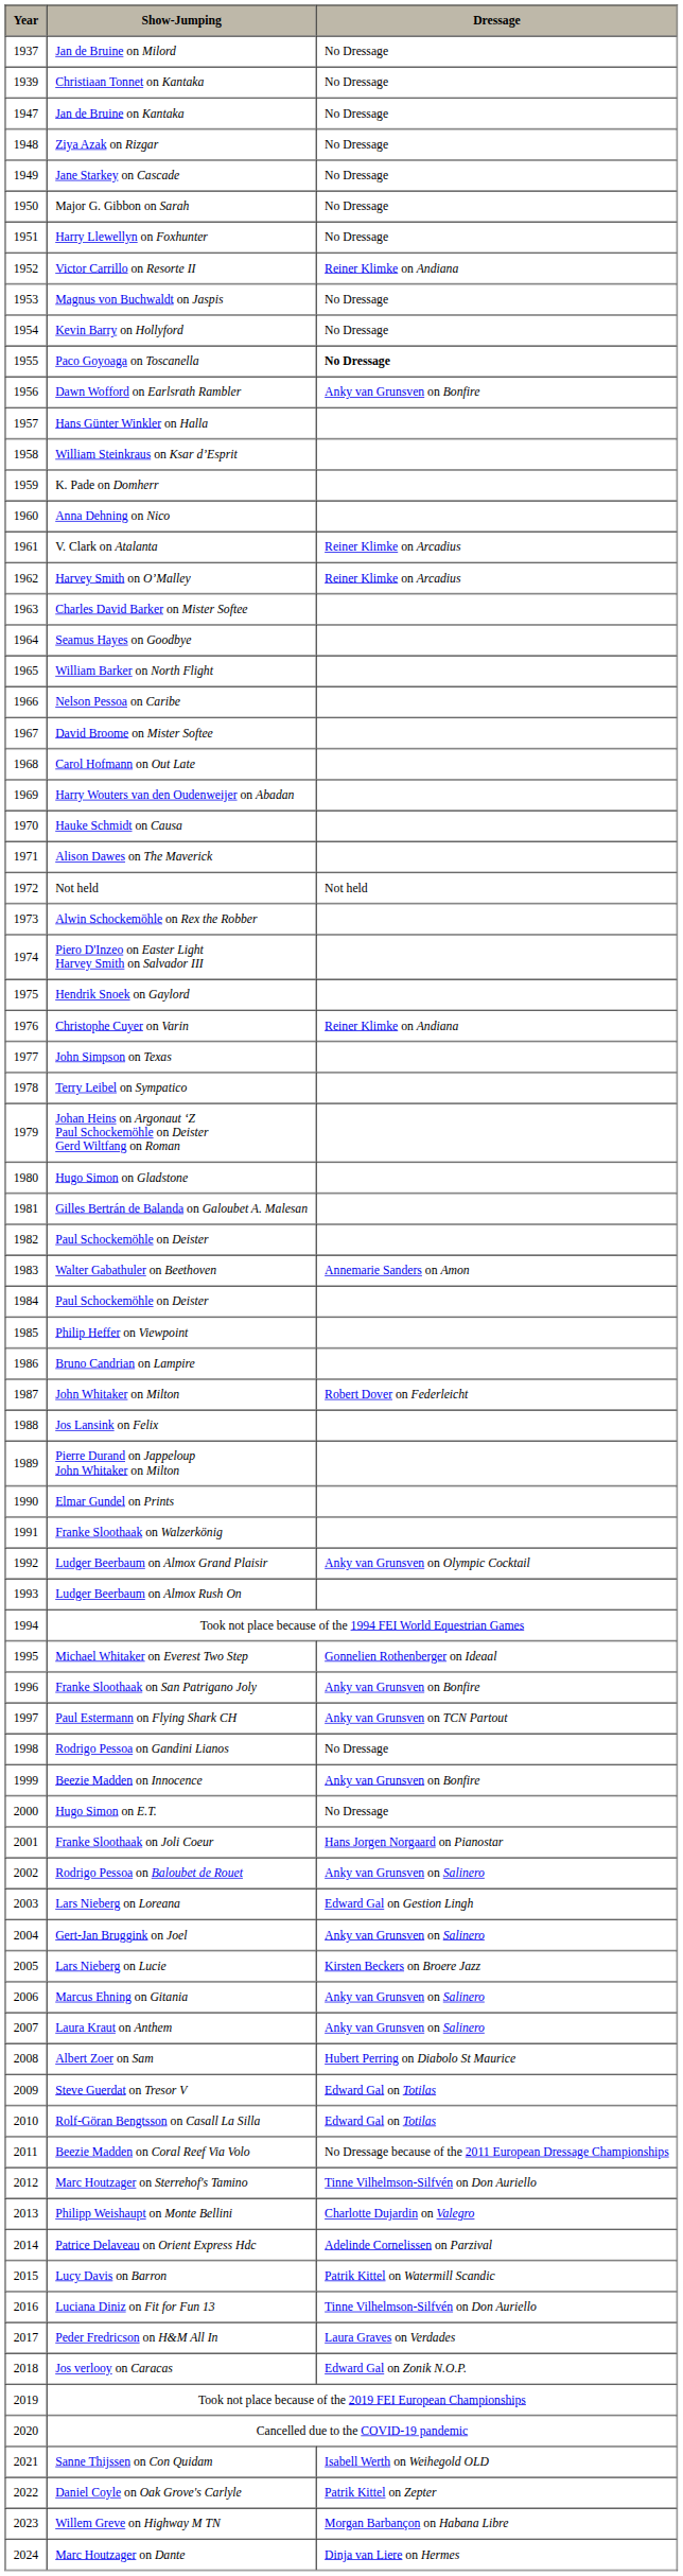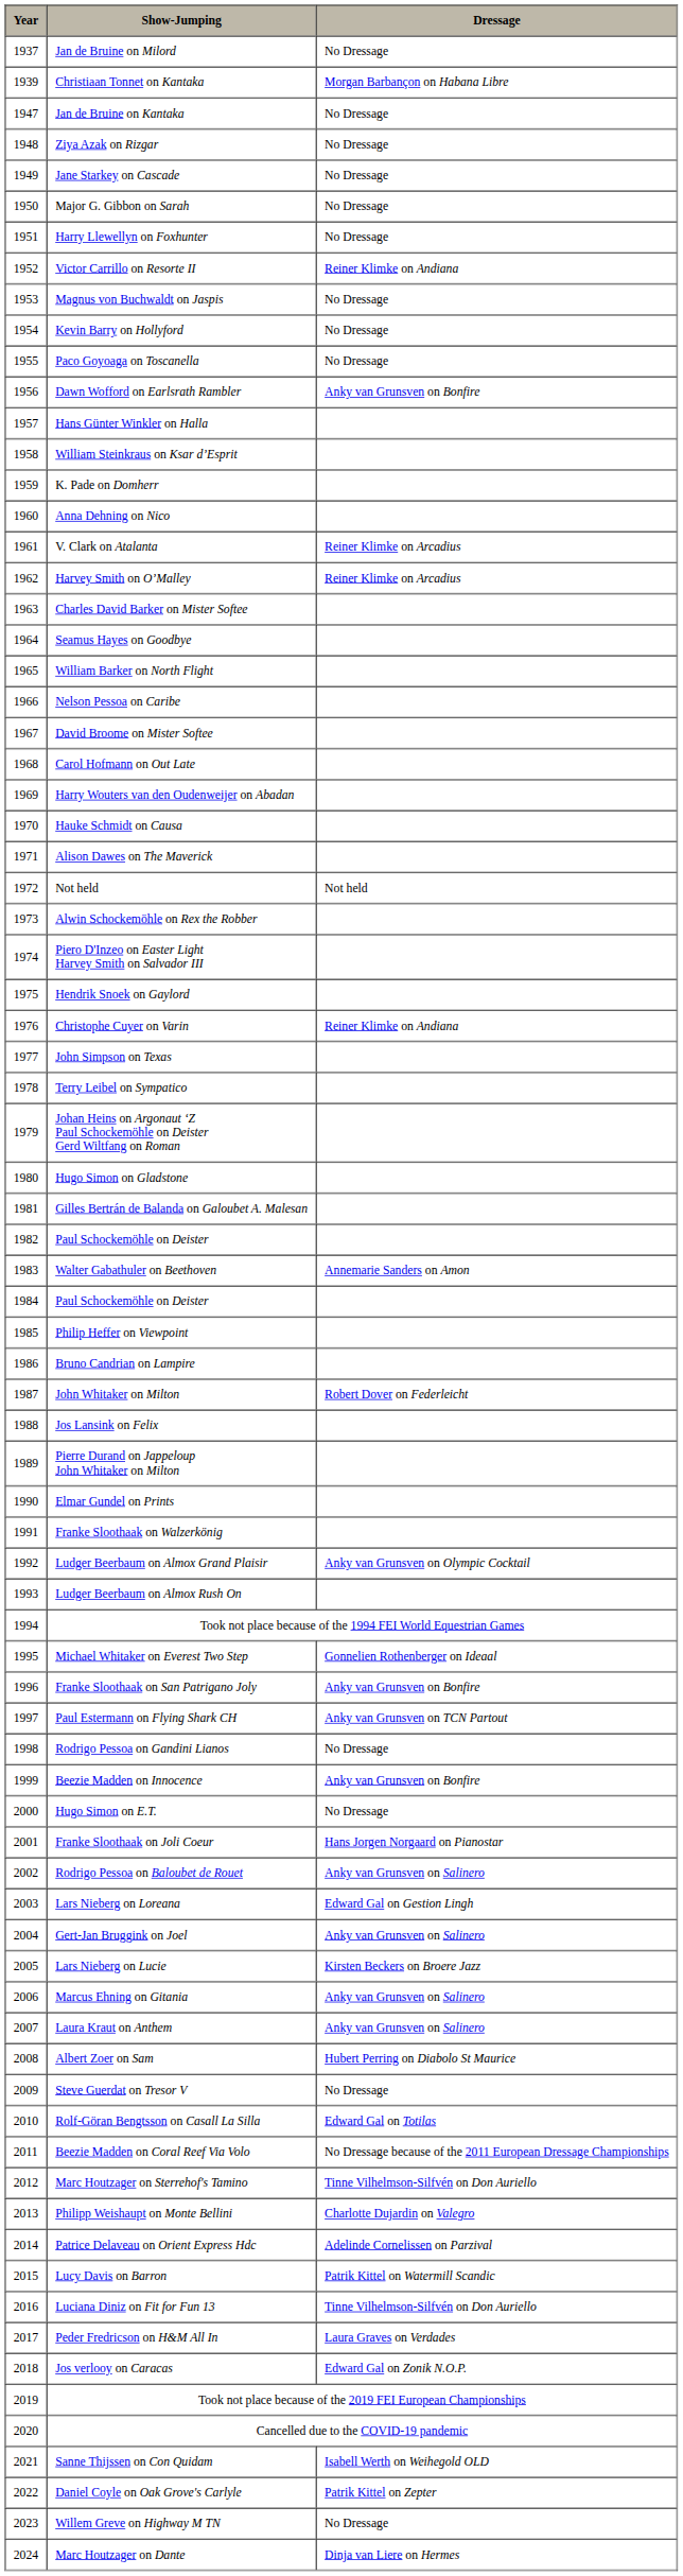 <table border="1" cellpadding="10" cellspacing="0">
 <tr>
 <th style="background:#beb8a9;">Year</th>
 <th style="background:#beb8a9;">Show-Jumping</th>
 <th style="background:#beb8a9;">Dressage</th>
 </tr>
 <tr ---- bgcolor=#FFFFFF>
 <td>1937</td>
 <td> <a href='#'>Jan de Bruine</a> on <em>Milord</em></td>
 <td>No Dressage</td>
 </tr>
 <tr ---- bgcolor=#FFFFFF>
 <td>1939</td>
 <td> <a href='#'>Christiaan Tonnet</a> on <em>Kantaka</em></td>
-<td>No Dressage</td>
+<td> <a href='#'>Morgan Barbançon</a> on <em>Habana Libre</em></td>
 </tr>
 <tr ---- bgcolor=#FFFFFF>
 <td>1947</td>
 <td> <a href='#'>Jan de Bruine</a> on <em>Kantaka</em></td>
 <td>No Dressage</td>
 </tr>
 <tr ---- bgcolor=#FFFFFF>
 <td>1948</td>
 <td> <a href='#'>Ziya Azak</a> on <em>Rizgar</em></td>
 <td>No Dressage</td>
 </tr>
 <tr ---- bgcolor=#FFFFFF>
 <td>1949</td>
 <td> <a href='#'>Jane Starkey</a> on <em>Cascade</em></td>
 <td>No Dressage</td>
 </tr>
 <tr ---- bgcolor=#FFFFFF>
 <td>1950</td>
 <td> Major G. Gibbon on <em>Sarah</em></td>
 <td>No Dressage</td>
 </tr>
 <tr ---- bgcolor=#FFFFFF>
 <td>1951</td>
 <td> <a href='#'>Harry Llewellyn</a> on <em>Foxhunter</em></td>
 <td>No Dressage</td>
 </tr>
 <tr ---- bgcolor=#FFFFFF>
 <td>1952</td>
 <td> <a href='#'>Victor Carrillo</a> on <em>Resorte II</em></td>
 <td> <a href='#'>Reiner Klimke</a> on <em>Andiana</em></td>
 </tr>
 <tr ---- bgcolor=#FFFFFF>
 <td>1953</td>
 <td> <a href='#'>Magnus von Buchwaldt</a> on <em>Jaspis</em></td>
 <td>No Dressage</td>
 </tr>
 <tr ---- bgcolor=#FFFFFF>
 <td>1954</td>
 <td> <a href='#'>Kevin Barry</a> on <em>Hollyford</em></td>
 <td>No Dressage</td>
 </tr>
 <tr ---- bgcolor=#FFFFFF>
 <td>1955</td>
 <td> <a href='#'>Paco Goyoaga</a> on <em>Toscanella</em></td>
-<td><strong>No Dressage</strong></td>
+<td>No Dressage</td>
 </tr>
 <tr ---- bgcolor=#FFFFFF>
 <td>1956</td>
 <td> <a href='#'>Dawn Wofford</a> on <em>Earlsrath Rambler</em></td>
 <td> <a href='#'>Anky van Grunsven</a> on <em>Bonfire</em></td>
 </tr>
 <tr ---- bgcolor=#FFFFFF>
 <td>1957</td>
 <td> <a href='#'>Hans Günter Winkler</a> on <em>Halla</em></td>
 <td></td>
 </tr>
 <tr ---- bgcolor=#FFFFFF>
 <td>1958</td>
 <td> <a href='#'>William Steinkraus</a> on <em>Ksar d’Esprit</em></td>
 <td></td>
 </tr>
 <tr ---- bgcolor=#FFFFFF>
 <td>1959</td>
 <td> K. Pade on <em>Domherr</em></td>
 <td></td>
 </tr>
 <tr ---- bgcolor=#FFFFFF>
 <td>1960</td>
 <td> <a href='#'>Anna Dehning</a> on <em>Nico</em></td>
 <td></td>
 </tr>
 <tr ---- bgcolor=#FFFFFF>
 <td>1961</td>
 <td> V. Clark on <em>Atalanta</em></td>
 <td> <a href='#'>Reiner Klimke</a> on <em>Arcadius</em></td>
 </tr>
 <tr ---- bgcolor=#FFFFFF>
 <td>1962</td>
 <td> <a href='#'>Harvey Smith</a> on <em>O’Malley</em></td>
 <td> <a href='#'>Reiner Klimke</a> on <em>Arcadius</em></td>
 </tr>
 <tr ---- bgcolor=#FFFFFF>
 <td>1963</td>
 <td> <a href='#'>Charles David Barker</a> on <em>Mister Softee</em></td>
 <td></td>
 </tr>
 <tr ---- bgcolor=#FFFFFF>
 <td>1964</td>
 <td> <a href='#'>Seamus Hayes</a> on <em>Goodbye</em></td>
 <td></td>
 </tr>
 <tr ---- bgcolor=#FFFFFF>
 <td>1965</td>
 <td> <a href='#'>William Barker</a> on <em>North Flight</em></td>
 <td></td>
 </tr>
 <tr ---- bgcolor=#FFFFFF>
 <td>1966</td>
 <td> <a href='#'>Nelson Pessoa</a> on <em>Caribe</em></td>
 <td></td>
 </tr>
 <tr ---- bgcolor=#FFFFFF>
 <td>1967</td>
 <td> <a href='#'>David Broome</a> on <em>Mister Softee</em></td>
 <td></td>
 </tr>
 <tr ---- bgcolor=#FFFFFF>
 <td>1968</td>
 <td> <a href='#'>Carol Hofmann</a> on <em>Out Late</em></td>
 <td></td>
 </tr>
 <tr ---- bgcolor=#FFFFFF>
 <td>1969</td>
 <td> <a href='#'>Harry Wouters van den Oudenweijer</a> on <em>Abadan</em></td>
 <td></td>
 </tr>
 <tr ---- bgcolor=#FFFFFF>
 <td>1970</td>
 <td> <a href='#'>Hauke Schmidt</a> on <em>Causa</em></td>
 <td></td>
 </tr>
 <tr ---- bgcolor=#FFFFFF>
 <td>1971</td>
 <td> <a href='#'>Alison Dawes</a> on <em>The Maverick</em></td>
 <td></td>
 </tr>
 <tr ---- bgcolor=#FFFFFF>
 <td>1972</td>
 <td>Not held</td>
 <td>Not held</td>
 </tr>
 <tr ---- bgcolor=#FFFFFF>
 <td>1973</td>
 <td> <a href='#'>Alwin Schockemöhle</a> on <em>Rex the Robber</em></td>
 <td></td>
 </tr>
 <tr ---- bgcolor=#FFFFFF>
 <td>1974</td>
 <td> <a href='#'>Piero D'Inzeo</a> on <em>Easter Light</em><br> <a href='#'>Harvey Smith</a> on <em>Salvador III</em></td>
 <td></td>
 </tr>
 <tr ---- bgcolor=#FFFFFF>
 <td>1975</td>
 <td> <a href='#'>Hendrik Snoek</a> on <em>Gaylord</em></td>
 <td></td>
 </tr>
 <tr ---- bgcolor=#FFFFFF>
 <td>1976</td>
 <td> <a href='#'>Christophe Cuyer</a> on <em>Varin</em></td>
 <td> <a href='#'>Reiner Klimke</a> on <em>Andiana</em></td>
 </tr>
 <tr ---- bgcolor=#FFFFFF>
 <td>1977</td>
 <td> <a href='#'>John Simpson</a> on <em>Texas</em></td>
 <td></td>
 </tr>
 <tr ---- bgcolor=#FFFFFF>
 <td>1978</td>
 <td> <a href='#'>Terry Leibel</a> on <em>Sympatico</em></td>
 <td></td>
 </tr>
 <tr ---- bgcolor=#FFFFFF>
 <td>1979</td>
 <td> <a href='#'>Johan Heins</a> on <em>Argonaut ‘Z</em><br> <a href='#'>Paul Schockemöhle</a> on <em>Deister</em><br> <a href='#'>Gerd Wiltfang</a> on <em>Roman</em></td>
 <td></td>
 </tr>
 <tr ---- bgcolor=#FFFFFF>
 <td>1980</td>
 <td> <a href='#'>Hugo Simon</a> on <em>Gladstone</em></td>
 <td></td>
 </tr>
 <tr ---- bgcolor=#FFFFFF>
 <td>1981</td>
 <td> <a href='#'>Gilles Bertrán de Balanda</a> on <em>Galoubet A. Malesan</em></td>
 <td></td>
 </tr>
 <tr ---- bgcolor=#FFFFFF>
 <td>1982</td>
 <td> <a href='#'>Paul Schockemöhle</a> on <em>Deister</em></td>
 <td></td>
 </tr>
 <tr ---- bgcolor=#FFFFFF>
 <td>1983</td>
 <td> <a href='#'>Walter Gabathuler</a> on <em>Beethoven</em></td>
 <td> <a href='#'>Annemarie Sanders</a> on <em>Amon</em></td>
 </tr>
 <tr ---- bgcolor=#FFFFFF>
 <td>1984</td>
 <td> <a href='#'>Paul Schockemöhle</a> on <em>Deister</em></td>
 <td></td>
 </tr>
 <tr ---- bgcolor=#FFFFFF>
 <td>1985</td>
 <td> <a href='#'>Philip Heffer</a> on <em>Viewpoint</em></td>
 <td></td>
 </tr>
 <tr ---- bgcolor=#FFFFFF>
 <td>1986</td>
 <td> <a href='#'>Bruno Candrian</a> on <em>Lampire</em></td>
 <td></td>
 </tr>
 <tr ---- bgcolor=#FFFFFF>
 <td>1987</td>
 <td> <a href='#'>John Whitaker</a> on <em>Milton</em></td>
 <td> <a href='#'>Robert Dover</a> on <em>Federleicht</em></td>
 </tr>
 <tr ---- bgcolor=#FFFFFF>
 <td>1988</td>
 <td> <a href='#'>Jos Lansink</a> on <em>Felix</em></td>
 <td></td>
 </tr>
 <tr ---- bgcolor=#FFFFFF>
 <td>1989</td>
 <td> <a href='#'>Pierre Durand</a> on <em>Jappeloup</em><br> <a href='#'>John Whitaker</a> on <em>Milton</em></td>
 <td></td>
 </tr>
 <tr ---- bgcolor=#FFFFFF>
 <td>1990</td>
 <td> <a href='#'>Elmar Gundel</a> on <em>Prints</em></td>
 <td></td>
 </tr>
 <tr ---- bgcolor=#FFFFFF>
 <td>1991</td>
 <td> <a href='#'>Franke Sloothaak</a> on <em>Walzerkönig</em></td>
 <td></td>
 </tr>
 <tr ---- bgcolor=#FFFFFF>
 <td>1992</td>
 <td> <a href='#'>Ludger Beerbaum</a> on <em>Almox Grand Plaisir</em></td>
 <td> <a href='#'>Anky van Grunsven</a> on <em>Olympic Cocktail</em></td>
 </tr>
 <tr ---- bgcolor=#FFFFFF>
 <td>1993</td>
 <td> <a href='#'>Ludger Beerbaum</a> on <em>Almox Rush On</em></td>
 <td></td>
 </tr>
 <tr ---- bgcolor=#FFFFFF>
 <td>1994</td>
 <td colspan=3 align=center>Took not place because of the <a href='#'>1994 FEI World Equestrian Games</a></td>
 </tr>
 <tr ---- bgcolor=#FFFFFF>
 <td>1995</td>
 <td> <a href='#'>Michael Whitaker</a> on <em>Everest Two Step</em></td>
 <td> <a href='#'>Gonnelien Rothenberger</a> on <em>Ideaal</em></td>
 </tr>
 <tr ---- bgcolor=#FFFFFF>
 <td>1996</td>
 <td> <a href='#'>Franke Sloothaak</a> on <em>San Patrigano Joly</em></td>
 <td> <a href='#'>Anky van Grunsven</a> on <em>Bonfire</em></td>
 </tr>
 <tr ---- bgcolor=#FFFFFF>
 <td>1997</td>
 <td> <a href='#'>Paul Estermann</a> on <em>Flying Shark CH</em></td>
 <td> <a href='#'>Anky van Grunsven</a> on <em>TCN Partout</em></td>
 </tr>
 <tr ---- bgcolor=#FFFFFF>
 <td>1998</td>
 <td> <a href='#'>Rodrigo Pessoa</a> on <em>Gandini Lianos</em></td>
 <td>No Dressage</td>
 </tr>
 <tr ---- bgcolor=#FFFFFF>
 <td>1999</td>
 <td> <a href='#'>Beezie Madden</a> on <em>Innocence</em></td>
 <td> <a href='#'>Anky van Grunsven</a> on <em>Bonfire</em></td>
 </tr>
 <tr ---- bgcolor=#FFFFFF>
 <td>2000</td>
 <td> <a href='#'>Hugo Simon</a> on <em>E.T.</em></td>
 <td>No Dressage</td>
 </tr>
 <tr ---- bgcolor=#FFFFFF>
 <td>2001</td>
 <td> <a href='#'>Franke Sloothaak</a> on <em>Joli Coeur</em></td>
 <td> <a href='#'>Hans Jorgen Norgaard</a> on <em>Pianostar</em></td>
 </tr>
 <tr ---- bgcolor=#FFFFFF>
 <td>2002</td>
 <td> <a href='#'>Rodrigo Pessoa</a> on <em><a href='#'>Baloubet de Rouet</a></em></td>
 <td> <a href='#'>Anky van Grunsven</a> on <em><a href='#'>Salinero</a></em></td>
 </tr>
 <tr ---- bgcolor=#FFFFFF>
 <td>2003</td>
 <td> <a href='#'>Lars Nieberg</a> on <em>Loreana</em></td>
 <td> <a href='#'>Edward Gal</a> on <em>Gestion Lingh</em></td>
 </tr>
 <tr ---- bgcolor=#FFFFFF>
 <td>2004</td>
 <td> <a href='#'>Gert-Jan Bruggink</a> on <em>Joel</em></td>
 <td> <a href='#'>Anky van Grunsven</a> on <em><a href='#'>Salinero</a></em></td>
 </tr>
 <tr ---- bgcolor=#FFFFFF>
 <td>2005</td>
 <td> <a href='#'>Lars Nieberg</a> on <em>Lucie</em></td>
 <td> <a href='#'>Kirsten Beckers</a> on <em>Broere Jazz</em></td>
 </tr>
 <tr ---- bgcolor=#FFFFFF>
 <td>2006</td>
 <td> <a href='#'>Marcus Ehning</a> on <em>Gitania</em></td>
 <td> <a href='#'>Anky van Grunsven</a> on <em><a href='#'>Salinero</a></em></td>
 </tr>
 <tr ---- bgcolor=#FFFFFF>
 <td>2007</td>
 <td> <a href='#'>Laura Kraut</a> on <em>Anthem</em></td>
 <td> <a href='#'>Anky van Grunsven</a> on <em><a href='#'>Salinero</a></em></td>
 </tr>
 <tr ---- bgcolor=#FFFFFF>
 <td>2008</td>
 <td> <a href='#'>Albert Zoer</a> on <em>Sam</em></td>
 <td> <a href='#'>Hubert Perring</a> on <em>Diabolo St Maurice</em></td>
 </tr>
 <tr ---- bgcolor=#FFFFFF>
 <td>2009</td>
 <td> <a href='#'>Steve Guerdat</a> on <em>Tresor V</em></td>
-<td> <a href='#'>Edward Gal</a> on <em><a href='#'>Totilas</a></em></td>
+<td>No Dressage</td>
 </tr>
 <tr ---- bgcolor=#FFFFFF>
 <td>2010</td>
 <td> <a href='#'>Rolf-Göran Bengtsson</a> on <em>Casall La Silla</em></td>
 <td> <a href='#'>Edward Gal</a> on <em><a href='#'>Totilas</a></em></td>
 </tr>
 <tr ---- bgcolor=#FFFFFF>
 <td>2011</td>
 <td> <a href='#'>Beezie Madden</a> on <em>Coral Reef Via Volo</em></td>
 <td>No Dressage because of the <a href='#'>2011 European Dressage Championships</a></td>
 </tr>
 <tr ---- bgcolor=#FFFFFF>
 <td>2012</td>
 <td> <a href='#'>Marc Houtzager</a> on <em>Sterrehof's Tamino</em></td>
 <td> <a href='#'>Tinne Vilhelmson-Silfvén</a> on <em>Don Auriello</em></td>
 </tr>
 <tr ---- bgcolor=#FFFFFF>
 <td>2013</td>
 <td> <a href='#'>Philipp Weishaupt</a> on <em>Monte Bellini</em></td>
 <td> <a href='#'>Charlotte Dujardin</a> on <em><a href='#'>Valegro</a></em></td>
 </tr>
 <tr ---- bgcolor=#FFFFFF>
 <td>2014</td>
 <td> <a href='#'>Patrice Delaveau</a> on <em>Orient Express Hdc</em></td>
 <td> <a href='#'>Adelinde Cornelissen</a> on <em>Parzival</em></td>
 </tr>
 <tr ---- bgcolor=#FFFFFF>
 <td>2015</td>
 <td> <a href='#'>Lucy Davis</a> on <em>Barron</em></td>
 <td> <a href='#'>Patrik Kittel</a> on <em>Watermill Scandic</em></td>
 </tr>
 <tr ---- bgcolor=#FFFFFF>
 <td>2016</td>
 <td> <a href='#'>Luciana Diniz</a> on <em>Fit for Fun 13</em></td>
 <td> <a href='#'>Tinne Vilhelmson-Silfvén</a> on <em>Don Auriello</em></td>
 </tr>
 <tr ---- bgcolor=#FFFFFF>
 <td>2017</td>
 <td> <a href='#'>Peder Fredricson</a> on <em>H&M All In</em></td>
 <td> <a href='#'>Laura Graves</a> on <em>Verdades</em></td>
 </tr>
 <tr ---- bgcolor=#FFFFFF>
 <td>2018</td>
 <td> <a href='#'>Jos verlooy</a> on <em>Caracas</em></td>
 <td> <a href='#'>Edward Gal</a> on <em>Zonik N.O.P.</em></td>
 </tr>
 <tr ---- bgcolor=#FFFFFF>
 <td>2019</td>
 <td colspan=3 align=center>Took not place because of the <a href='#'>2019 FEI European Championships</a></td>
 </tr>
 <tr ---- bgcolor=#FFFFFF>
 <td>2020</td>
 <td colspan=3 align=center>Cancelled due to the <a href='#'>COVID-19 pandemic</a></td>
 </tr>
 <tr ---- bgcolor=#FFFFFF>
 <td>2021</td>
 <td> <a href='#'>Sanne Thijssen</a> on <em>Con Quidam</em></td>
 <td> <a href='#'>Isabell Werth</a> on <em>Weihegold OLD</em></td>
 </tr>
 <tr ---- bgcolor=#FFFFFF>
 <td>2022</td>
 <td> <a href='#'>Daniel Coyle</a> on <em>Oak Grove's Carlyle</em></td>
 <td> <a href='#'>Patrik Kittel</a> on <em>Zepter</em></td>
 </tr>
 <tr ---- bgcolor=#FFFFFF>
 <td>2023</td>
 <td> <a href='#'>Willem Greve</a> on <em>Highway M TN</em></td>
-<td> <a href='#'>Morgan Barbançon</a> on <em>Habana Libre</em></td>
+<td>No Dressage</td>
 </tr>
 <tr ---- bgcolor=#FFFFFF>
 <td>2024</td>
 <td> <a href='#'>Marc Houtzager</a> on <em>Dante</em></td>
 <td> <a href='#'>Dinja van Liere</a> on <em>Hermes</em></td>
 </tr>
 </table>
